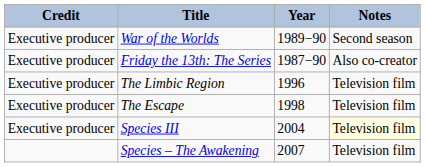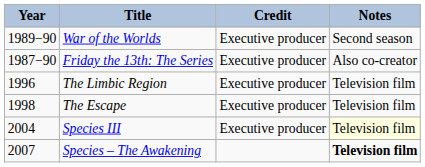 <table class="wikitable" style="font-size:95%;">
 <tr>
+<th style="background:#B0C4DE;">Year</th>
+<th style="background:#B0C4DE;">Title</th>
 <th style="background:#B0C4DE;">Credit</th>
-<th style="background:#B0C4DE;">Title</th>
-<th style="background:#B0C4DE;">Year</th>
 <th style="background:#B0C4DE;">Notes</th>
 </tr>
 <tr>
+<td>1989−90</td>
+<td><em><a href='#'>War of the Worlds</a></em></td>
 <td>Executive producer</td>
-<td><em><a href='#'>War of the Worlds</a></em></td>
-<td>1989−90</td>
 <td>Second season</td>
 </tr>
 <tr>
+<td>1987−90</td>
+<td><em><a href='#'>Friday the 13th: The Series</a></em></td>
 <td>Executive producer</td>
-<td><em><a href='#'>Friday the 13th: The Series</a></em></td>
-<td>1987−90</td>
 <td>Also co-creator</td>
 </tr>
 <tr>
+<td>1996</td>
+<td><em>The Limbic Region</em></td>
 <td>Executive producer</td>
-<td><em>The Limbic Region</em></td>
-<td>1996</td>
 <td>Television film</td>
 </tr>
 <tr>
+<td>1998</td>
+<td><em>The Escape</em></td>
 <td>Executive producer</td>
-<td><em>The Escape</em></td>
-<td>1998</td>
 <td>Television film</td>
 </tr>
 <tr>
+<td>2004</td>
+<td><em><a href='#'>Species III</a></em></td>
 <td>Executive producer</td>
-<td><em><a href='#'>Species III</a></em></td>
-<td>2004</td>
 <td style="background: lightyellow;">Television film</td>
 </tr>
 <tr>
+<td>2007</td>
+<td><em><a href='#'>Species – The Awakening</a></em></td>
 <td></td>
-<td><em><a href='#'>Species – The Awakening</a></em></td>
-<td>2007</td>
-<td>Television film</td>
+<td><strong>Television film</strong></td>
 </tr>
 </table>
